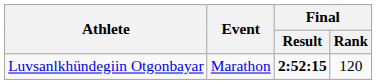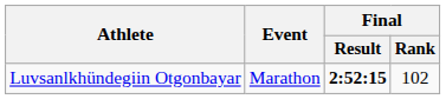 <table class="wikitable" style="font-size:90%">
 <tr>
 <th rowspan="2">Athlete</th>
 <th rowspan="2">Event</th>
 <th colspan="2">Final</th>
 </tr>
 <tr style="font-size:95%">
 <th>Result</th>
 <th>Rank</th>
 </tr>
 <tr align=center>
 <td align=left><a href='#'>Luvsanlkhündegiin Otgonbayar</a></td>
 <td align=left><a href='#'>Marathon</a></td>
 <td><strong>2:52:15</strong></td>
-<td>120</td>
+<td>102</td>
 </tr>
 </table>
